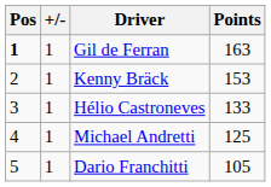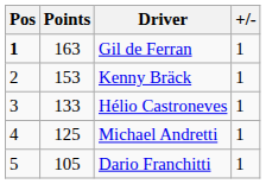 <table class="wikitable" style="font-size: 95%;">
 <tr>
 <th>Pos</th>
+<th>Points</th>
+<th>Driver</th>
 <th>+/-</th>
-<th>Driver</th>
-<th>Points</th>
 </tr>
 <tr>
 <td><strong>1</strong></td>
+<td align="center">163</td>
+<td> <a href='#'>Gil de Ferran</a></td>
 <td align="left"> 1</td>
-<td> <a href='#'>Gil de Ferran</a></td>
-<td align="center">163</td>
 </tr>
 <tr>
 <td>2</td>
+<td align="center">153</td>
+<td> <a href='#'>Kenny Bräck</a></td>
 <td align="left"> 1</td>
-<td> <a href='#'>Kenny Bräck</a></td>
-<td align="center">153</td>
 </tr>
 <tr>
 <td>3</td>
+<td align="center">133</td>
+<td> <a href='#'>Hélio Castroneves</a></td>
 <td align="left"> 1</td>
-<td> <a href='#'>Hélio Castroneves</a></td>
-<td align="center">133</td>
 </tr>
 <tr>
 <td>4</td>
+<td align="center">125</td>
+<td> <a href='#'>Michael Andretti</a></td>
 <td align="left"> 1</td>
-<td> <a href='#'>Michael Andretti</a></td>
-<td align="center">125</td>
 </tr>
 <tr>
 <td>5</td>
+<td align="center">105</td>
+<td> <a href='#'>Dario Franchitti</a></td>
 <td align="left"> 1</td>
-<td> <a href='#'>Dario Franchitti</a></td>
-<td align="center">105</td>
 </tr>
 </table>
